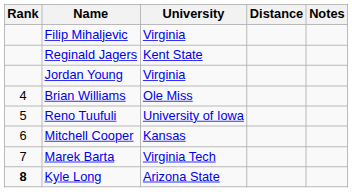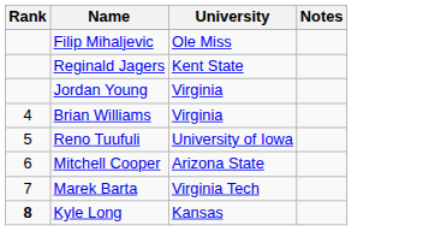 <table class="wikitable sortable" style="text-align:center">
 <tr>
 <th>Rank</th>
 <th>Name</th>
 <th>University</th>
-<th>Distance</th>
 <th>Notes</th>
 </tr>
 <tr>
 <td></td>
 <td align=left><a href='#'>Filip Mihaljevic</a> </td>
-<td align=left><a href='#'>Virginia</a></td>
-<td></td>
+<td align=left><a href='#'>Ole Miss</a></td>
 <td></td>
 </tr>
 <tr>
 <td></td>
 <td align=left><a href='#'>Reginald Jagers</a></td>
 <td align=left><a href='#'>Kent State</a></td>
 <td></td>
-<td></td>
 </tr>
 <tr>
 <td></td>
 <td align=left><a href='#'>Jordan Young</a> </td>
 <td align="left"><a href='#'>Virginia</a></td>
 <td></td>
-<td></td>
 </tr>
 <tr>
 <td>4</td>
 <td align=left><a href='#'>Brian Williams</a></td>
-<td align=left><a href='#'>Ole Miss</a></td>
-<td></td>
+<td align=left><a href='#'>Virginia</a></td>
 <td></td>
 </tr>
 <tr>
 <td>5</td>
 <td align=left><a href='#'>Reno Tuufuli</a></td>
 <td align="left"><a href='#'>University of Iowa</a></td>
 <td></td>
-<td></td>
 </tr>
 <tr>
 <td>6</td>
 <td align=left><a href='#'>Mitchell Cooper</a></td>
-<td align=left><a href='#'>Kansas</a></td>
-<td></td>
+<td align=left><a href='#'>Arizona State</a></td>
 <td></td>
 </tr>
 <tr>
 <td>7</td>
 <td align=left><a href='#'>Marek Barta</a></td>
 <td align="left"><a href='#'>Virginia Tech</a></td>
 <td></td>
-<td></td>
 </tr>
 <tr>
 <td><strong>8</strong></td>
 <td align=left><a href='#'>Kyle Long</a></td>
-<td align=left><a href='#'>Arizona State</a></td>
-<td></td>
+<td align=left><a href='#'>Kansas</a></td>
 <td></td>
 </tr>
 </table>
